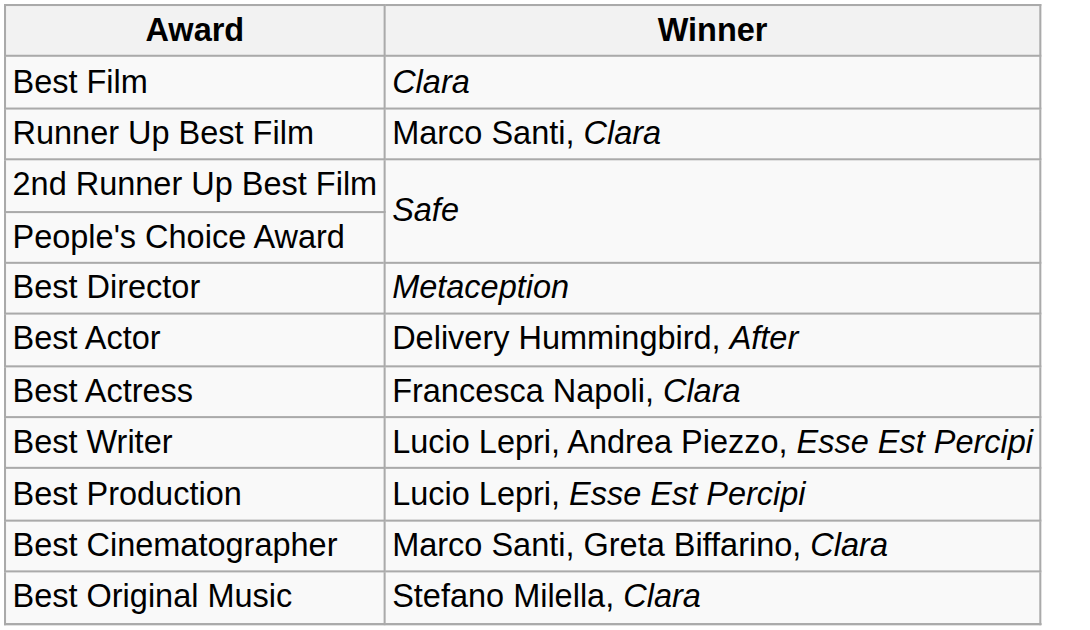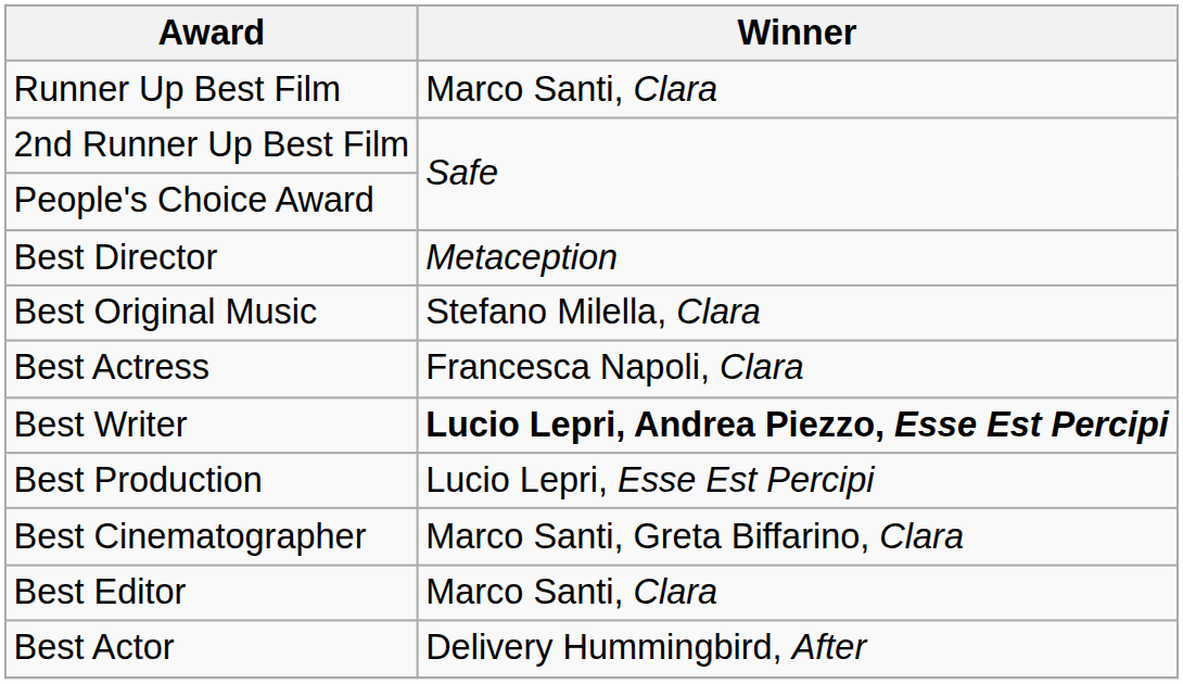 <table class="wikitable">
 <tr>
 <th>Award</th>
 <th>Winner</th>
-</tr>
-<tr>
-<td>Best Film</td>
-<td><em>Clara</em></td>
 </tr>
 <tr>
 <td>Runner Up Best Film</td>
 <td>Marco Santi, <em>Clara</em></td>
 </tr>
 <tr>
 <td>2nd Runner Up Best Film</td>
 <td rowspan = "2"><em>Safe</em></td>
 </tr>
 <tr>
 <td>People's Choice Award</td>
 </tr>
 <tr>
 <td>Best Director</td>
 <td><em>Metaception</em></td>
 </tr>
 <tr>
-<td>Best Actor</td>
-<td>Delivery Hummingbird, <em>After</em></td>
+<td>Best Original Music</td>
+<td>Stefano Milella, <em>Clara</em></td>
 </tr>
 <tr>
 <td>Best Actress</td>
 <td>Francesca Napoli, <em>Clara</em></td>
 </tr>
 <tr>
 <td>Best Writer</td>
-<td>Lucio Lepri, Andrea Piezzo, <em>Esse Est Percipi</em></td>
+<td><strong>Lucio Lepri, Andrea Piezzo, <em>Esse Est Percipi</em></strong></td>
 </tr>
 <tr>
 <td>Best Production</td>
 <td>Lucio Lepri, <em>Esse Est Percipi</em></td>
 </tr>
 <tr>
 <td>Best Cinematographer</td>
 <td>Marco Santi, Greta Biffarino, <em>Clara</em></td>
 </tr>
 <tr>
-<td>Best Original Music</td>
-<td>Stefano Milella, <em>Clara</em></td>
+<td>Best Editor</td>
+<td>Marco Santi, <em>Clara</em></td>
+</tr>
+<tr>
+<td>Best Actor</td>
+<td>Delivery Hummingbird, <em>After</em></td>
 </tr>
 <tr>
 </tr>
 </table>
